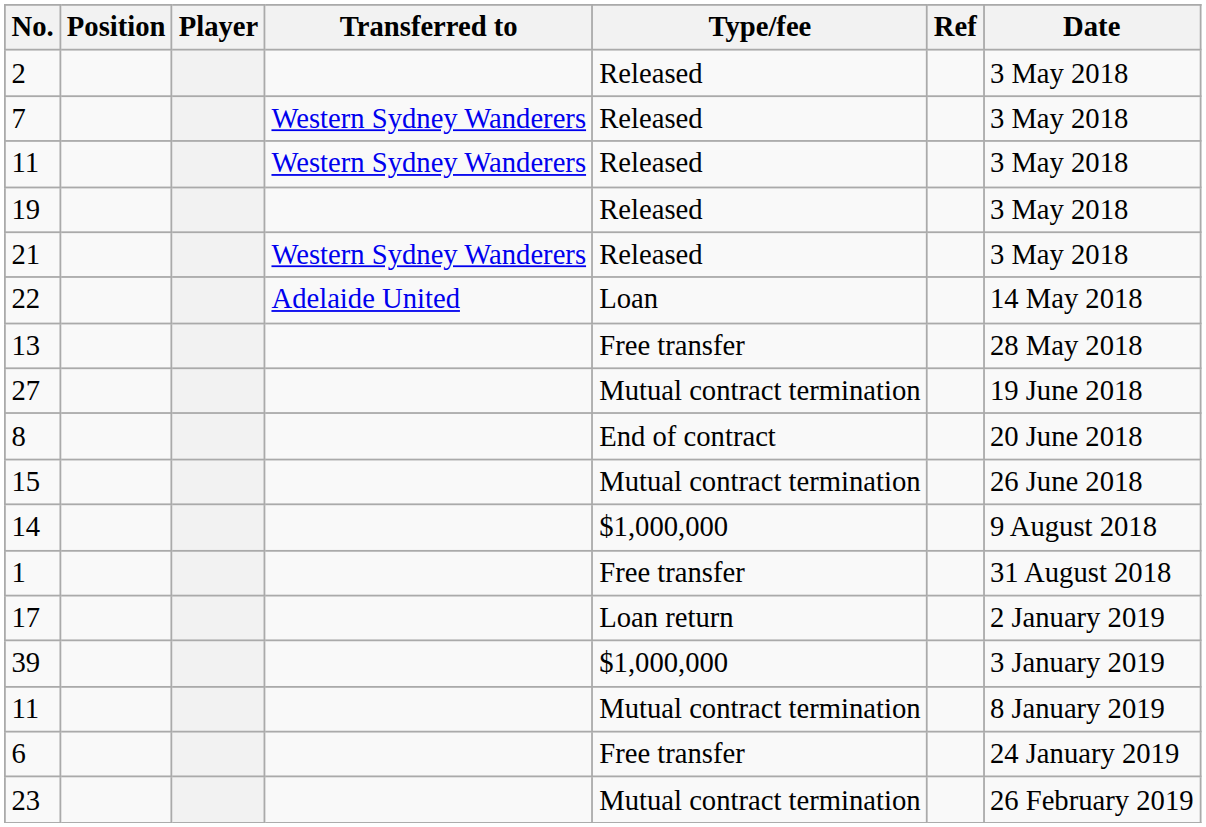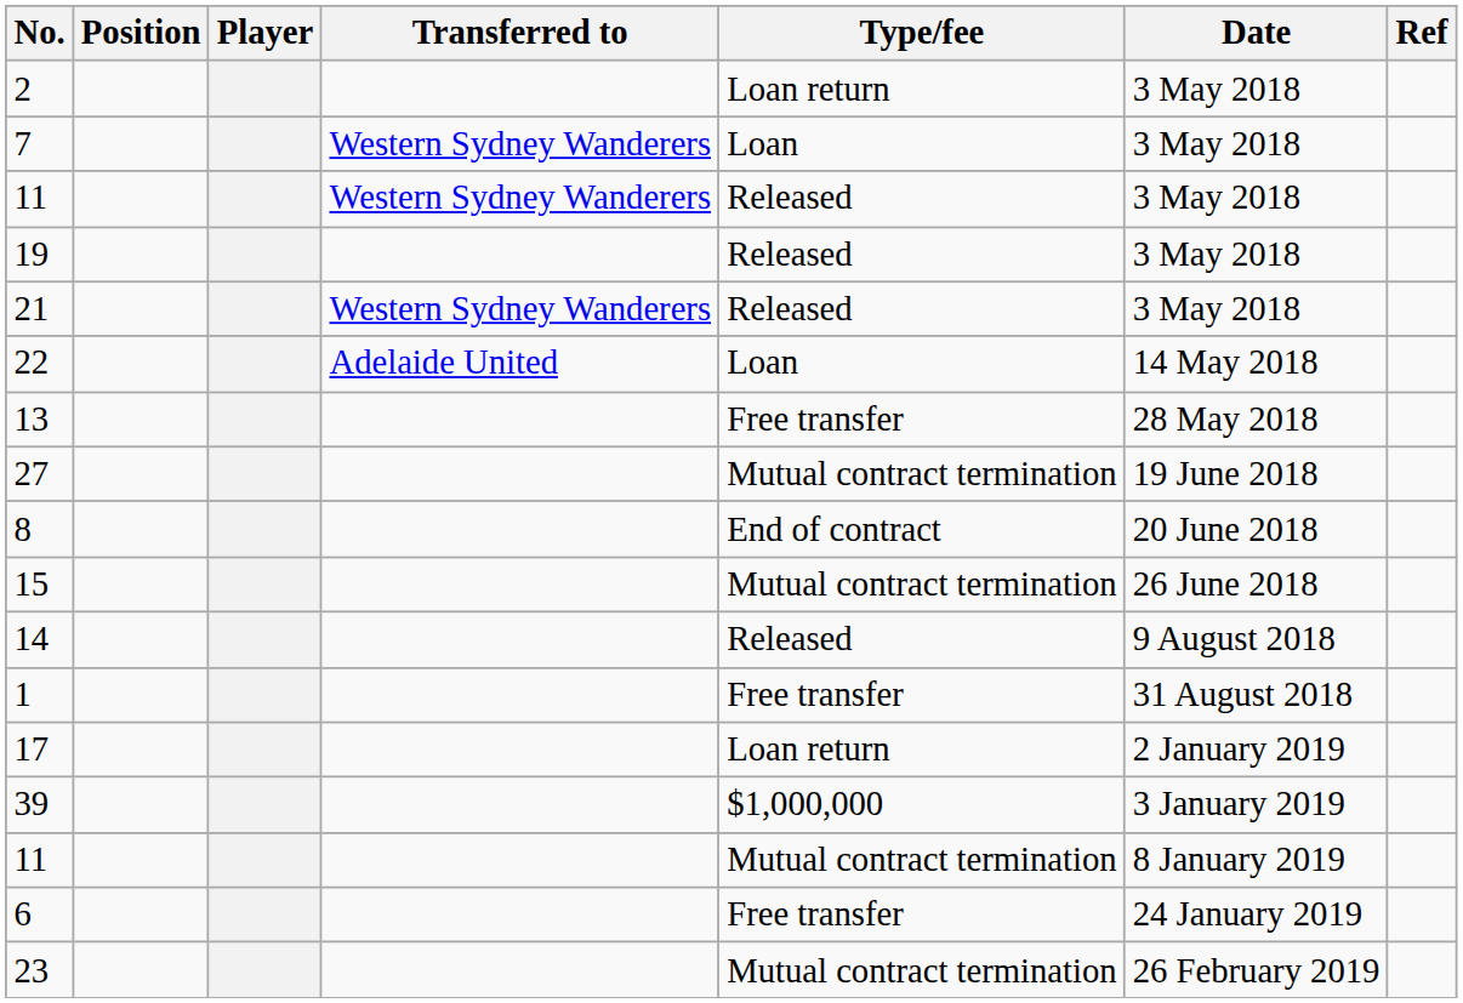 <table class="wikitable plainrowheaders sortable" style="text-align:center; text-align:left">
 <tr>
 <th scope="col">No.</th>
 <th scope="col">Position</th>
 <th scope="col">Player</th>
 <th scope="col">Transferred to</th>
 <th scope="col">Type/fee</th>
+<th scope="col">Date</th>
 <th scope="col" class="unsortable">Ref</th>
-<th scope="col">Date</th>
 </tr>
 <tr>
 <td>2</td>
 <td></td>
 <th scope="row"></th>
 <td></td>
-<td>Released</td>
+<td>Loan return</td>
+<td>3 May 2018</td>
 <td></td>
-<td>3 May 2018</td>
 </tr>
 <tr>
 <td>7</td>
 <td></td>
 <th scope="row"></th>
 <td><a href='#'>Western Sydney Wanderers</a></td>
-<td>Released</td>
+<td>Loan</td>
+<td>3 May 2018</td>
 <td></td>
-<td>3 May 2018</td>
 </tr>
 <tr>
 <td>11</td>
 <td></td>
 <th scope="row"></th>
 <td><a href='#'>Western Sydney Wanderers</a></td>
 <td>Released</td>
+<td>3 May 2018</td>
 <td></td>
-<td>3 May 2018</td>
 </tr>
 <tr>
 <td>19</td>
 <td></td>
 <th scope="row"></th>
 <td></td>
 <td>Released</td>
+<td>3 May 2018</td>
 <td></td>
-<td>3 May 2018</td>
 </tr>
 <tr>
 <td>21</td>
 <td></td>
 <th scope="row"></th>
 <td><a href='#'>Western Sydney Wanderers</a></td>
 <td>Released</td>
+<td>3 May 2018</td>
 <td></td>
-<td>3 May 2018</td>
 </tr>
 <tr>
 <td>22</td>
 <td></td>
 <th scope="row"></th>
 <td><a href='#'>Adelaide United</a></td>
 <td>Loan</td>
+<td>14 May 2018</td>
 <td></td>
-<td>14 May 2018</td>
 </tr>
 <tr>
 <td>13</td>
 <td></td>
 <th scope="row"></th>
 <td></td>
 <td>Free transfer</td>
+<td>28 May 2018</td>
 <td></td>
-<td>28 May 2018</td>
 </tr>
 <tr>
 <td>27</td>
 <td></td>
 <th scope="row"></th>
 <td></td>
 <td>Mutual contract termination</td>
+<td>19 June 2018</td>
 <td></td>
-<td>19 June 2018</td>
 </tr>
 <tr>
 <td>8</td>
 <td></td>
 <th scope="row"></th>
 <td></td>
 <td>End of contract</td>
+<td>20 June 2018</td>
 <td></td>
-<td>20 June 2018</td>
 </tr>
 <tr>
 <td>15</td>
 <td></td>
 <th scope="row"></th>
 <td></td>
 <td>Mutual contract termination</td>
+<td>26 June 2018</td>
 <td></td>
-<td>26 June 2018</td>
 </tr>
 <tr>
 <td>14</td>
 <td></td>
 <th scope="row"></th>
 <td></td>
-<td>$1,000,000</td>
+<td>Released</td>
+<td>9 August 2018</td>
 <td></td>
-<td>9 August 2018</td>
 </tr>
 <tr>
 <td>1</td>
 <td></td>
 <th scope="row"></th>
 <td></td>
 <td>Free transfer</td>
+<td>31 August 2018</td>
 <td></td>
-<td>31 August 2018</td>
 </tr>
 <tr>
 <td>17</td>
 <td></td>
 <th scope="row"></th>
 <td></td>
 <td>Loan return</td>
+<td>2 January 2019</td>
 <td></td>
-<td>2 January 2019</td>
 </tr>
 <tr>
 <td>39</td>
 <td></td>
 <th scope="row"></th>
 <td></td>
 <td>$1,000,000</td>
+<td>3 January 2019</td>
 <td></td>
-<td>3 January 2019</td>
 </tr>
 <tr>
 <td>11</td>
 <td></td>
 <th scope="row"></th>
 <td></td>
 <td>Mutual contract termination</td>
+<td>8 January 2019</td>
 <td></td>
-<td>8 January 2019</td>
 </tr>
 <tr>
 <td>6</td>
 <td></td>
 <th scope="row"></th>
 <td></td>
 <td>Free transfer</td>
+<td>24 January 2019</td>
 <td></td>
-<td>24 January 2019</td>
 </tr>
 <tr>
 <td>23</td>
 <td></td>
 <th scope="row"></th>
 <td></td>
 <td>Mutual contract termination</td>
+<td>26 February 2019</td>
 <td></td>
-<td>26 February 2019</td>
 </tr>
 </table>
